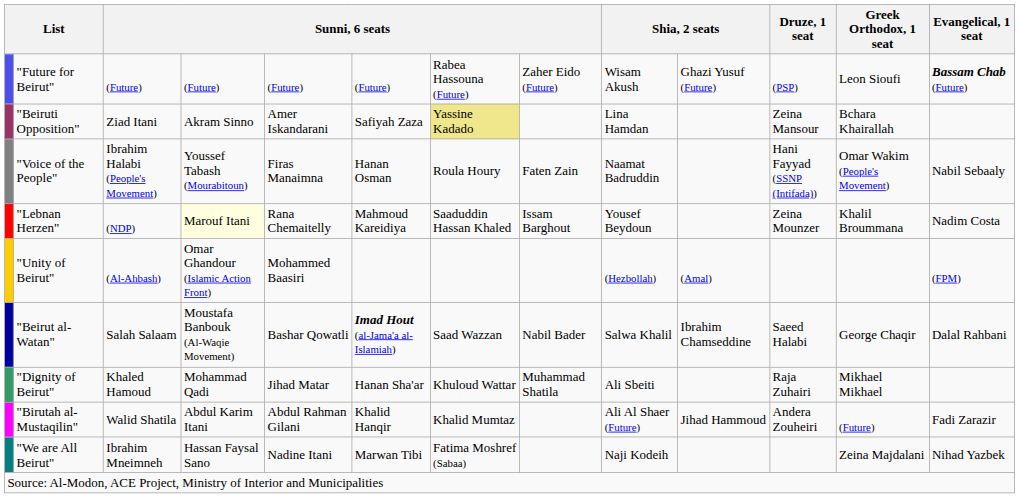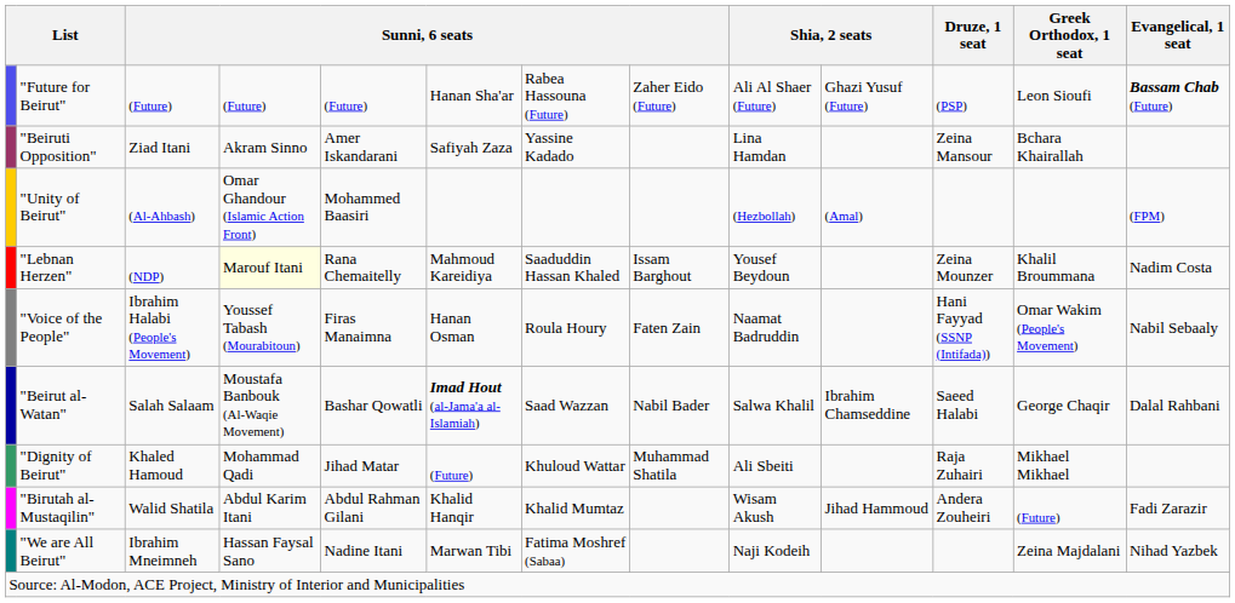 <table class="wikitable" style="text-align:left">
 <tr>
 <th colspan="2">List</th>
 <th colspan="6">Sunni, 6 seats</th>
 <th colspan="2">Shia, 2 seats</th>
 <th>Druze, 1 seat</th>
 <th>Greek Orthodox, 1 seat</th>
 <th>Evangelical, 1 seat</th>
 </tr>
 <tr>
 <td align="left," style="background-color:#4e4eec"> </td>
 <td align="left">"Future for Beirut"</td>
 <td><br><small>(<a href='#'>Future</a>)</small></td>
 <td><br><small>(<a href='#'>Future</a>)</small></td>
 <td><br><small>(<a href='#'>Future</a>)</small></td>
-<td><br><small>(<a href='#'>Future</a>)</small></td>
+<td>Hanan Sha'ar</td>
 <td>Rabea Hassouna<br><small>(<a href='#'>Future</a>)</small></td>
 <td>Zaher Eido<br><small>(<a href='#'>Future</a>)</small></td>
-<td>Wisam Akush</td>
+<td>Ali Al Shaer<br><small>(<a href='#'>Future</a>)</small></td>
 <td>Ghazi Yusuf<br><small>(<a href='#'>Future</a>)</small></td>
 <td><br><small>(<a href='#'>PSP</a>)</small></td>
 <td>Leon Sioufi</td>
 <td><strong><em>Bassam Chab</em></strong><br><small>(<a href='#'>Future</a>)</small></td>
 </tr>
 <tr>
 <td align="left," style="background-color:#993366"> </td>
 <td>"Beiruti Opposition"</td>
 <td>Ziad Itani</td>
 <td>Akram Sinno</td>
 <td>Amer Iskandarani</td>
 <td>Safiyah Zaza</td>
-<td style="background: khaki;">Yassine Kadado</td>
+<td>Yassine Kadado</td>
 <td></td>
 <td>Lina Hamdan</td>
 <td></td>
 <td>Zeina Mansour</td>
 <td>Bchara Khairallah</td>
 <td></td>
 </tr>
 <tr>
-<td align="left," style="background-color:#808080"> </td>
-<td align="left">"Voice of the People"</td>
-<td>Ibrahim Halabi<br><small>(<a href='#'>People's Movement</a>)</small></td>
-<td>Youssef Tabash<br><small>(<a href='#'>Mourabitoun</a>)</small></td>
-<td>Firas Manaimna</td>
-<td>Hanan Osman</td>
-<td>Roula Houry</td>
-<td>Faten Zain</td>
-<td>Naamat Badruddin</td>
+<td align="left," style="background-color:#ffcc00"> </td>
+<td align="left">"Unity of Beirut"</td>
+<td><br><small>(<a href='#'>Al-Ahbash</a>)</small></td>
+<td>Omar Ghandour<br><small>(<a href='#'>Islamic Action Front</a>)</small></td>
+<td>Mohammed Baasiri</td>
 <td></td>
-<td>Hani Fayyad<br><small>(<a href='#'>SSNP (Intifada)</a>)</small></td>
-<td>Omar Wakim<br><small>(<a href='#'>People's Movement</a>)</small></td>
-<td>Nabil Sebaaly</td>
+<td></td>
+<td></td>
+<td><br><small>(<a href='#'>Hezbollah</a>)</small></td>
+<td><br><small>(<a href='#'>Amal</a>)</small></td>
+<td></td>
+<td></td>
+<td><br><small>(<a href='#'>FPM</a>)</small></td>
 </tr>
 <tr>
 <td align="left," style="background-color:red"> </td>
 <td align="left">"Lebnan Herzen"</td>
 <td><br><small>(<a href='#'>NDP</a>)</small></td>
 <td style="background: lightyellow;">Marouf Itani</td>
 <td>Rana Chemaitelly</td>
 <td>Mahmoud Kareidiya</td>
 <td>Saaduddin Hassan Khaled</td>
 <td>Issam Barghout</td>
 <td>Yousef Beydoun</td>
 <td></td>
 <td>Zeina Mounzer</td>
 <td>Khalil Broummana</td>
 <td>Nadim Costa</td>
 </tr>
 <tr>
-<td align="left," style="background-color:#ffcc00"> </td>
-<td align="left">"Unity of Beirut"</td>
-<td><br><small>(<a href='#'>Al-Ahbash</a>)</small></td>
-<td>Omar Ghandour<br><small>(<a href='#'>Islamic Action Front</a>)</small></td>
-<td>Mohammed Baasiri</td>
+<td align="left," style="background-color:#808080"> </td>
+<td align="left">"Voice of the People"</td>
+<td>Ibrahim Halabi<br><small>(<a href='#'>People's Movement</a>)</small></td>
+<td>Youssef Tabash<br><small>(<a href='#'>Mourabitoun</a>)</small></td>
+<td>Firas Manaimna</td>
+<td>Hanan Osman</td>
+<td>Roula Houry</td>
+<td>Faten Zain</td>
+<td>Naamat Badruddin</td>
 <td></td>
-<td></td>
-<td></td>
-<td><br><small>(<a href='#'>Hezbollah</a>)</small></td>
-<td><br><small>(<a href='#'>Amal</a>)</small></td>
-<td></td>
-<td></td>
-<td><br><small>(<a href='#'>FPM</a>)</small></td>
+<td>Hani Fayyad<br><small>(<a href='#'>SSNP (Intifada)</a>)</small></td>
+<td>Omar Wakim<br><small>(<a href='#'>People's Movement</a>)</small></td>
+<td>Nabil Sebaaly</td>
 </tr>
 <tr>
 <td align="left," style="background-color:#0000a0"> </td>
 <td align="left">"Beirut al-Watan"</td>
 <td>Salah Salaam</td>
 <td>Moustafa Banbouk<br><small>(Al-Waqie Movement)</small></td>
 <td>Bashar Qowatli</td>
 <td><strong><em>Imad Hout</em></strong><br><small>(<a href='#'>al-Jama'a al-Islamiah</a>)</small></td>
 <td>Saad Wazzan</td>
 <td>Nabil Bader</td>
 <td>Salwa Khalil</td>
 <td>Ibrahim Chamseddine</td>
 <td>Saeed Halabi</td>
 <td>George Chaqir</td>
 <td>Dalal Rahbani</td>
 </tr>
 <tr>
 <td align="left," style="background-color:#339966"> </td>
 <td align="left">"Dignity of Beirut"</td>
 <td>Khaled Hamoud</td>
 <td>Mohammad Qadi</td>
 <td>Jihad Matar</td>
-<td>Hanan Sha'ar</td>
+<td><br><small>(<a href='#'>Future</a>)</small></td>
 <td>Khuloud Wattar</td>
 <td>Muhammad Shatila</td>
 <td>Ali Sbeiti</td>
 <td></td>
 <td>Raja Zuhairi</td>
 <td>Mikhael Mikhael</td>
 <td></td>
 </tr>
 <tr>
 <td align="left," style="background-color:#ff00ff"> </td>
 <td align="left">"Birutah al-Mustaqilin"</td>
 <td>Walid Shatila</td>
 <td>Abdul Karim Itani</td>
 <td>Abdul Rahman Gilani</td>
 <td>Khalid Hanqir</td>
 <td>Khalid Mumtaz</td>
 <td></td>
-<td>Ali Al Shaer<br><small>(<a href='#'>Future</a>)</small></td>
+<td>Wisam Akush</td>
 <td>Jihad Hammoud</td>
 <td>Andera Zouheiri</td>
 <td><br><small>(<a href='#'>Future</a>)</small></td>
 <td>Fadi Zarazir</td>
 </tr>
 <tr>
 <td align="left," style="background-color:#008080"> </td>
 <td align="left">"We are All Beirut"</td>
 <td>Ibrahim Mneimneh</td>
 <td>Hassan Faysal Sano</td>
 <td>Nadine Itani</td>
 <td>Marwan Tibi</td>
 <td>Fatima Moshref<br><small>(Sabaa)</small></td>
 <td></td>
 <td>Naji Kodeih</td>
 <td></td>
 <td></td>
 <td>Zeina Majdalani</td>
 <td>Nihad Yazbek</td>
 </tr>
 <tr>
 <td colspan="13" style="text-align:left;">Source: Al-Modon, ACE Project, Ministry of Interior and Municipalities</td>
 </tr>
 </table>
